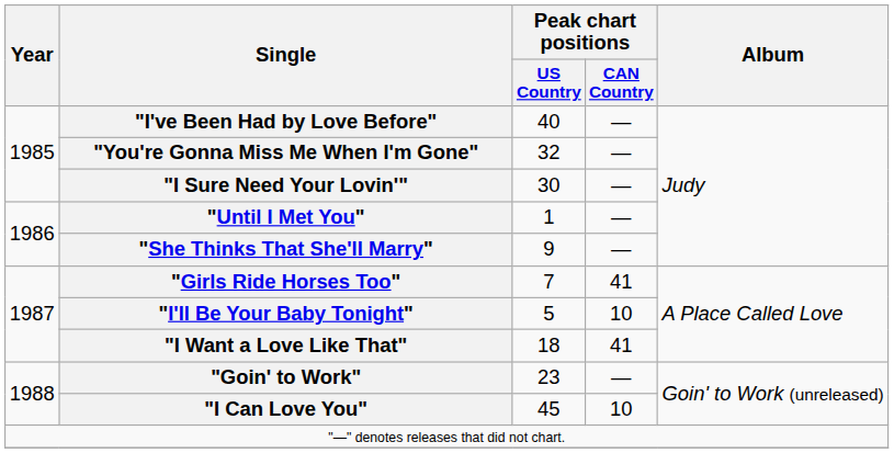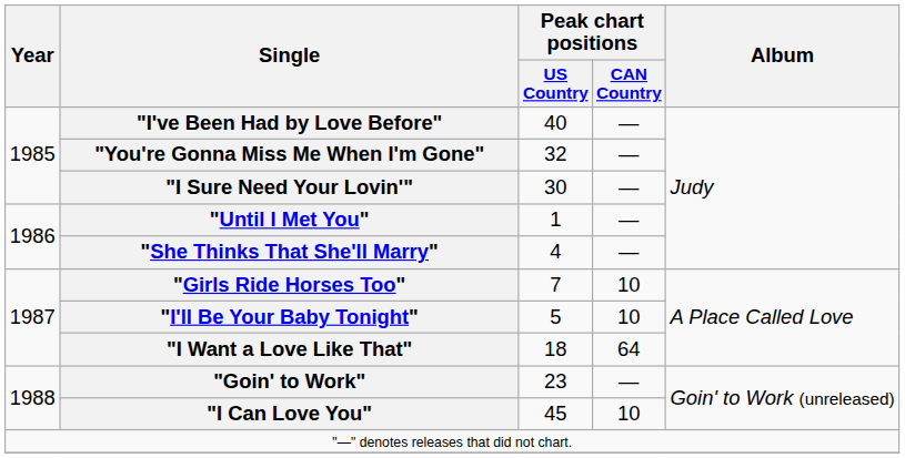 <table class="wikitable plainrowheaders" style="text-align:center;">
 <tr>
 <th rowspan="2">Year</th>
 <th rowspan="2" style="width:22em;">Single</th>
 <th colspan="2">Peak chart<br>positions</th>
 <th rowspan="2">Album</th>
 </tr>
 <tr style="font-size:smaller;">
 <th width="45"><a href='#'>US Country</a></th>
 <th width="45"><a href='#'>CAN Country</a></th>
 </tr>
 <tr>
 <td rowspan="3">1985</td>
 <th scope="row">"I've Been Had by Love Before"</th>
 <td>40</td>
 <td>—</td>
 <td align="left" rowspan="5"><em>Judy</em></td>
 </tr>
 <tr>
 <th scope="row">"You're Gonna Miss Me When I'm Gone"</th>
 <td>32</td>
 <td>—</td>
 </tr>
 <tr>
 <th scope="row">"I Sure Need Your Lovin'"</th>
 <td>30</td>
 <td>—</td>
 </tr>
 <tr>
 <td rowspan="2">1986</td>
 <th scope="row">"<a href='#'>Until I Met You</a>"</th>
 <td>1</td>
 <td>—</td>
 </tr>
 <tr>
 <th scope="row">"<a href='#'>She Thinks That She'll Marry</a>"</th>
-<td>9</td>
+<td>4</td>
 <td>—</td>
 </tr>
 <tr>
 <td rowspan="3">1987</td>
 <th scope="row">"<a href='#'>Girls Ride Horses Too</a>"</th>
 <td>7</td>
-<td>41</td>
+<td>10</td>
 <td align="left" rowspan="3"><em>A Place Called Love</em></td>
 </tr>
 <tr>
 <th scope="row">"<a href='#'>I'll Be Your Baby Tonight</a>"</th>
 <td>5</td>
 <td>10</td>
 </tr>
 <tr>
 <th scope="row">"I Want a Love Like That"</th>
 <td>18</td>
-<td>41</td>
+<td>64</td>
 </tr>
 <tr>
 <td rowspan="2">1988</td>
 <th scope="row">"Goin' to Work"</th>
 <td>23</td>
 <td>—</td>
 <td align="left" rowspan="2"><em>Goin' to Work</em> <small>(unreleased)</small></td>
 </tr>
 <tr>
 <th scope="row">"I Can Love You"</th>
 <td>45</td>
 <td>10</td>
 </tr>
 <tr>
 <td colspan="5" style="font-size: 8pt">"—" denotes releases that did not chart.</td>
 </tr>
 <tr>
 </tr>
 </table>
